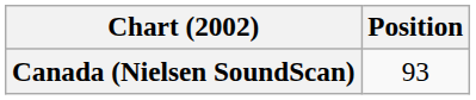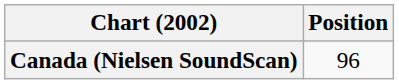 <table class="wikitable plainrowheaders" style="text-align:center">
 <tr>
 <th>Chart (2002)</th>
 <th>Position</th>
 </tr>
 <tr>
 <th scope="row">Canada (Nielsen SoundScan)</th>
-<td>93</td>
+<td>96</td>
 </tr>
 </table>
